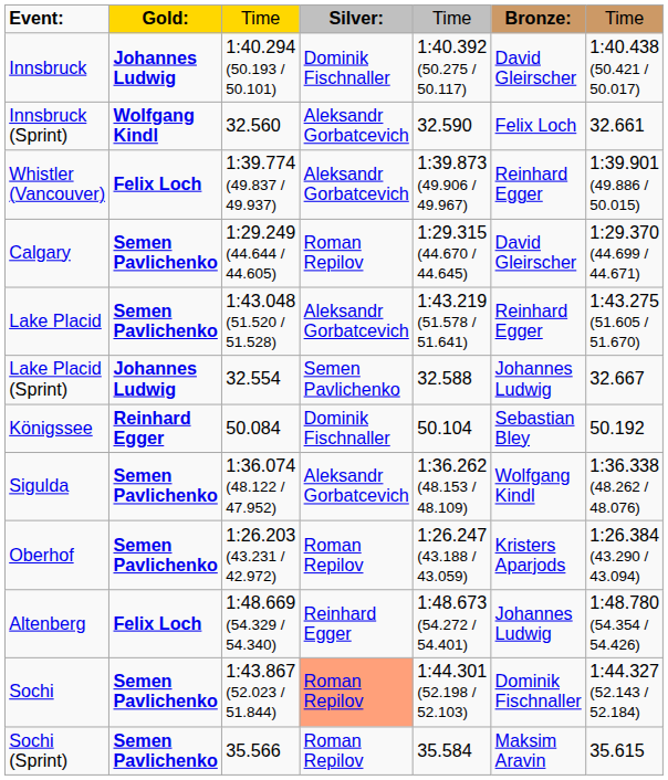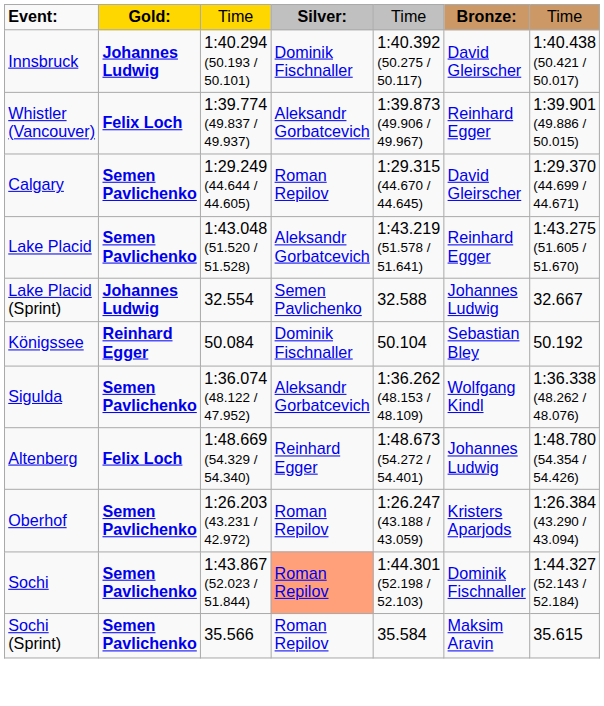 <table class="wikitable" style="width:85%;">
 <tr>
 <td><strong>Event:</strong></td>
 <td !  style="text-align:center; background:gold;"><strong>Gold:</strong></td>
 <td !  style="text-align:center; background:gold;">Time</td>
 <td !  style="text-align:center; background:silver;"><strong>Silver:</strong></td>
 <td !  style="text-align:center; background:silver;">Time</td>
 <td !  style="text-align:center; background:#c96;"><strong>Bronze:</strong></td>
 <td !  style="text-align:center; background:#c96;">Time</td>
 </tr>
 <tr>
 <td><a href='#'>Innsbruck</a></td>
 <td><strong> <a href='#'>Johannes Ludwig</a></strong></td>
 <td>1:40.294<br><small>(50.193 / 50.101)</small></td>
 <td> <a href='#'>Dominik Fischnaller</a></td>
 <td>1:40.392<br><small>(50.275 / 50.117)</small></td>
 <td> <a href='#'>David Gleirscher</a></td>
 <td>1:40.438<br><small>(50.421 / 50.017)</small></td>
-</tr>
-<tr>
-<td><a href='#'>Innsbruck</a><br>(Sprint)</td>
-<td><strong> <a href='#'>Wolfgang Kindl</a></strong></td>
-<td>32.560</td>
-<td> <a href='#'>Aleksandr Gorbatcevich</a></td>
-<td>32.590</td>
-<td> <a href='#'>Felix Loch</a></td>
-<td>32.661</td>
 </tr>
 <tr>
 <td><a href='#'>Whistler (Vancouver)</a></td>
 <td><strong> <a href='#'>Felix Loch</a></strong></td>
 <td>1:39.774<br><small>(49.837 / 49.937)</small></td>
 <td> <a href='#'>Aleksandr Gorbatcevich</a></td>
 <td>1:39.873<br><small>(49.906 / 49.967)</small></td>
 <td> <a href='#'>Reinhard Egger</a></td>
 <td>1:39.901<br><small>(49.886 / 50.015)</small></td>
 </tr>
 <tr>
 <td><a href='#'>Calgary</a></td>
 <td><strong> <a href='#'>Semen Pavlichenko</a></strong></td>
 <td>1:29.249<br><small>(44.644 / 44.605)</small></td>
 <td> <a href='#'>Roman Repilov</a></td>
 <td>1:29.315<br><small>(44.670 / 44.645)</small></td>
 <td> <a href='#'>David Gleirscher</a></td>
 <td>1:29.370<br><small>(44.699 / 44.671)</small></td>
 </tr>
 <tr>
 <td><a href='#'>Lake Placid</a></td>
 <td><strong> <a href='#'>Semen Pavlichenko</a></strong></td>
 <td>1:43.048<br><small>(51.520 / 51.528)</small></td>
 <td> <a href='#'>Aleksandr Gorbatcevich</a></td>
 <td>1:43.219<br><small>(51.578 / 51.641)</small></td>
 <td> <a href='#'>Reinhard Egger</a></td>
 <td>1:43.275<br><small>(51.605 / 51.670)</small></td>
 </tr>
 <tr>
 <td><a href='#'>Lake Placid</a><br>(Sprint)</td>
 <td><strong> <a href='#'>Johannes Ludwig</a></strong></td>
 <td>32.554</td>
 <td> <a href='#'>Semen Pavlichenko</a></td>
 <td>32.588</td>
 <td> <a href='#'>Johannes Ludwig</a></td>
 <td>32.667</td>
 </tr>
 <tr>
 <td><a href='#'>Königssee</a></td>
 <td><strong> <a href='#'>Reinhard Egger</a></strong></td>
 <td>50.084</td>
 <td> <a href='#'>Dominik Fischnaller</a></td>
 <td>50.104</td>
 <td> <a href='#'>Sebastian Bley</a></td>
 <td>50.192</td>
 </tr>
 <tr>
 <td><a href='#'>Sigulda</a></td>
 <td><strong> <a href='#'>Semen Pavlichenko</a></strong></td>
 <td>1:36.074<br><small>(48.122 / 47.952)</small></td>
 <td> <a href='#'>Aleksandr Gorbatcevich</a></td>
 <td>1:36.262<br><small>(48.153 / 48.109)</small></td>
 <td> <a href='#'>Wolfgang Kindl</a></td>
 <td>1:36.338<br><small>(48.262 / 48.076)</small></td>
 </tr>
 <tr>
+<td><a href='#'>Altenberg</a></td>
+<td><strong> <a href='#'>Felix Loch</a></strong></td>
+<td>1:48.669<br><small>(54.329 / 54.340)</small></td>
+<td> <a href='#'>Reinhard Egger</a></td>
+<td>1:48.673<br><small>(54.272 / 54.401)</small></td>
+<td> <a href='#'>Johannes Ludwig</a></td>
+<td>1:48.780<br><small>(54.354 / 54.426)</small></td>
+</tr>
+<tr>
 <td><a href='#'>Oberhof</a></td>
 <td><strong> <a href='#'>Semen Pavlichenko</a></strong></td>
 <td>1:26.203<br><small>(43.231 / 42.972)</small></td>
 <td> <a href='#'>Roman Repilov</a></td>
 <td>1:26.247<br><small>(43.188 / 43.059)</small></td>
 <td> <a href='#'>Kristers Aparjods</a></td>
 <td>1:26.384<br><small>(43.290 / 43.094)</small></td>
-</tr>
-<tr>
-<td><a href='#'>Altenberg</a></td>
-<td><strong> <a href='#'>Felix Loch</a></strong></td>
-<td>1:48.669<br><small>(54.329 / 54.340)</small></td>
-<td> <a href='#'>Reinhard Egger</a></td>
-<td>1:48.673<br><small>(54.272 / 54.401)</small></td>
-<td> <a href='#'>Johannes Ludwig</a></td>
-<td>1:48.780<br><small>(54.354 / 54.426)</small></td>
 </tr>
 <tr>
 <td><a href='#'>Sochi</a></td>
 <td><strong> <a href='#'>Semen Pavlichenko</a></strong></td>
 <td>1:43.867<br><small>(52.023 / 51.844)</small></td>
 <td style="background: lightsalmon;"> <a href='#'>Roman Repilov</a></td>
 <td>1:44.301<br><small>(52.198 / 52.103)</small></td>
 <td> <a href='#'>Dominik Fischnaller</a></td>
 <td>1:44.327<br><small>(52.143 / 52.184)</small></td>
 </tr>
 <tr>
 <td><a href='#'>Sochi</a><br>(Sprint)</td>
 <td><strong> <a href='#'>Semen Pavlichenko</a></strong></td>
 <td>35.566</td>
 <td> <a href='#'>Roman Repilov</a></td>
 <td>35.584</td>
 <td> <a href='#'>Maksim Aravin</a></td>
 <td>35.615</td>
 </tr>
 </table>
